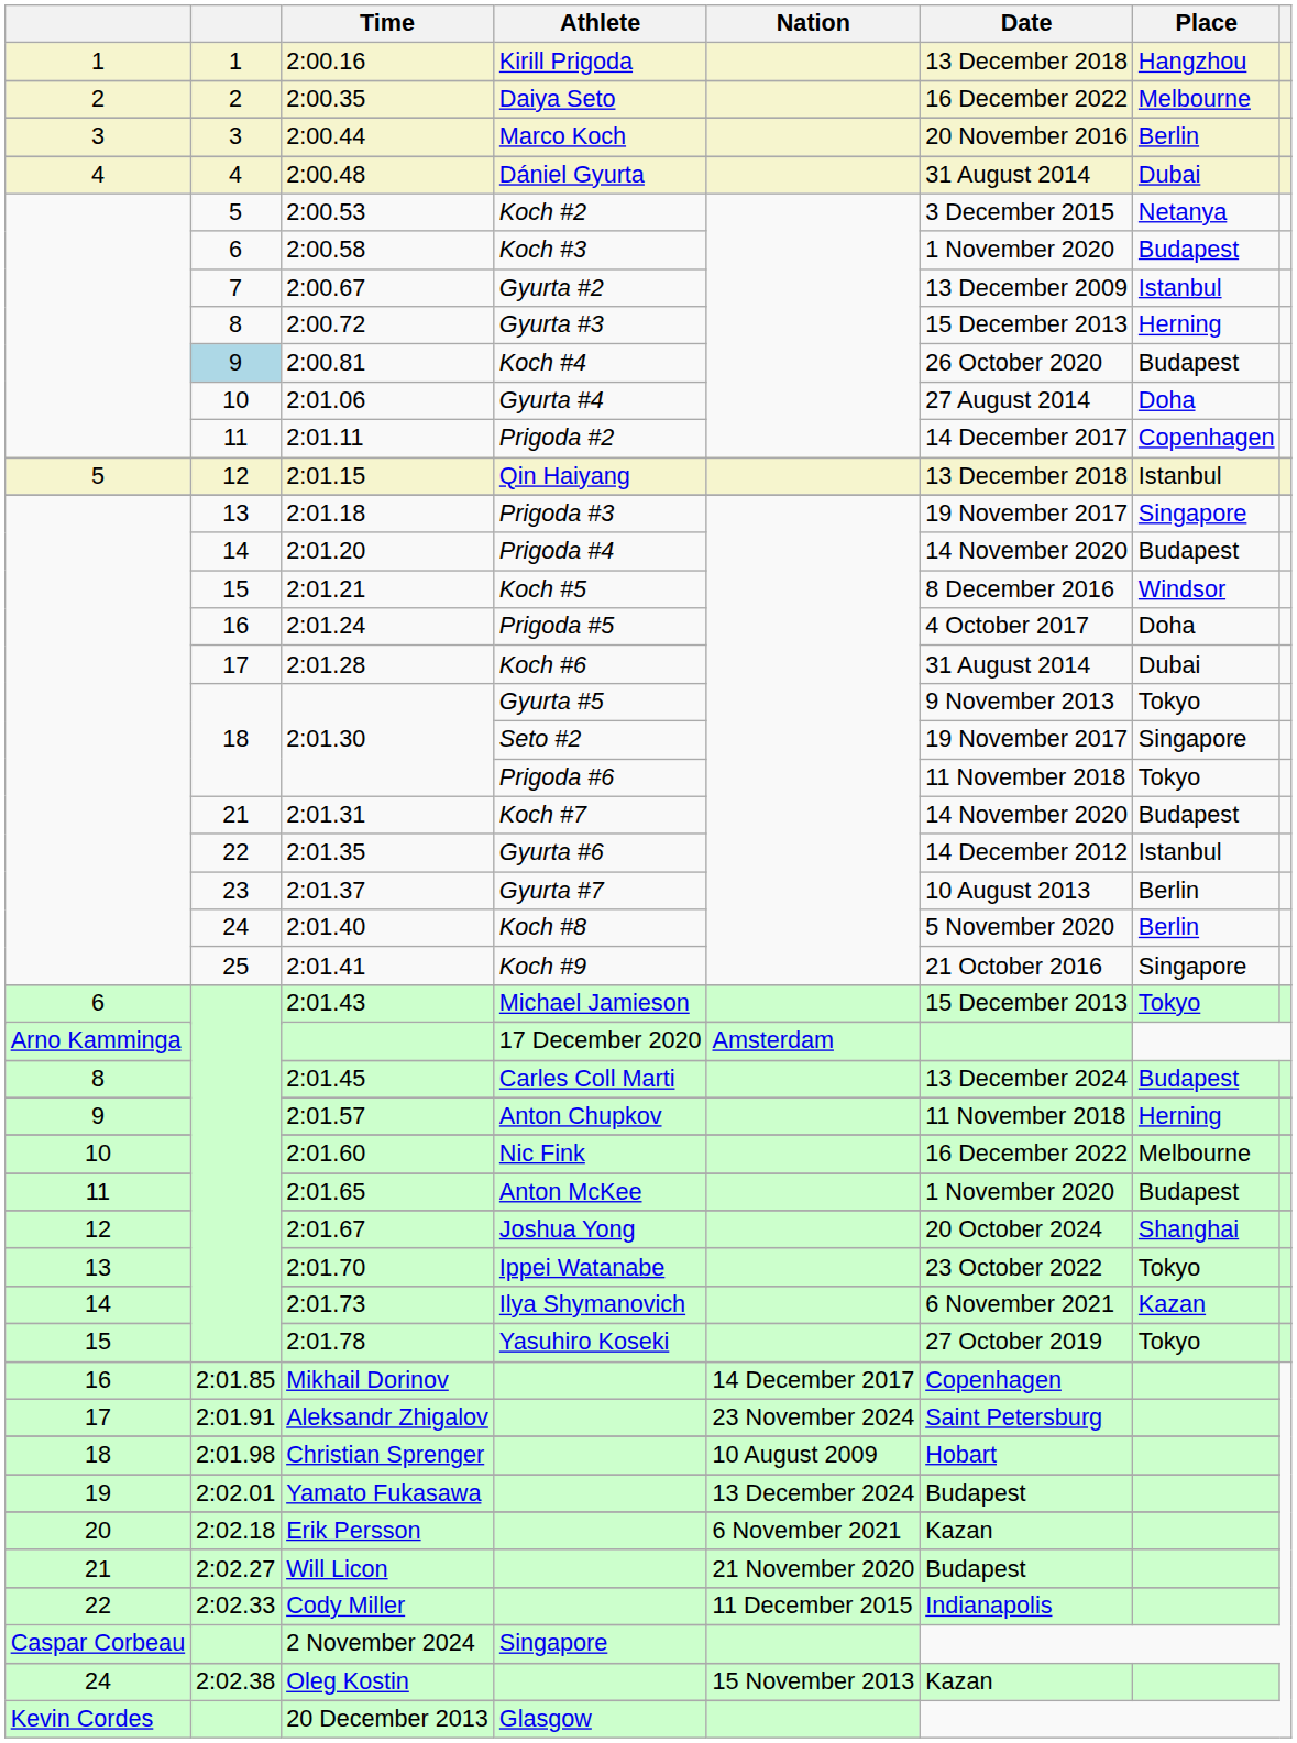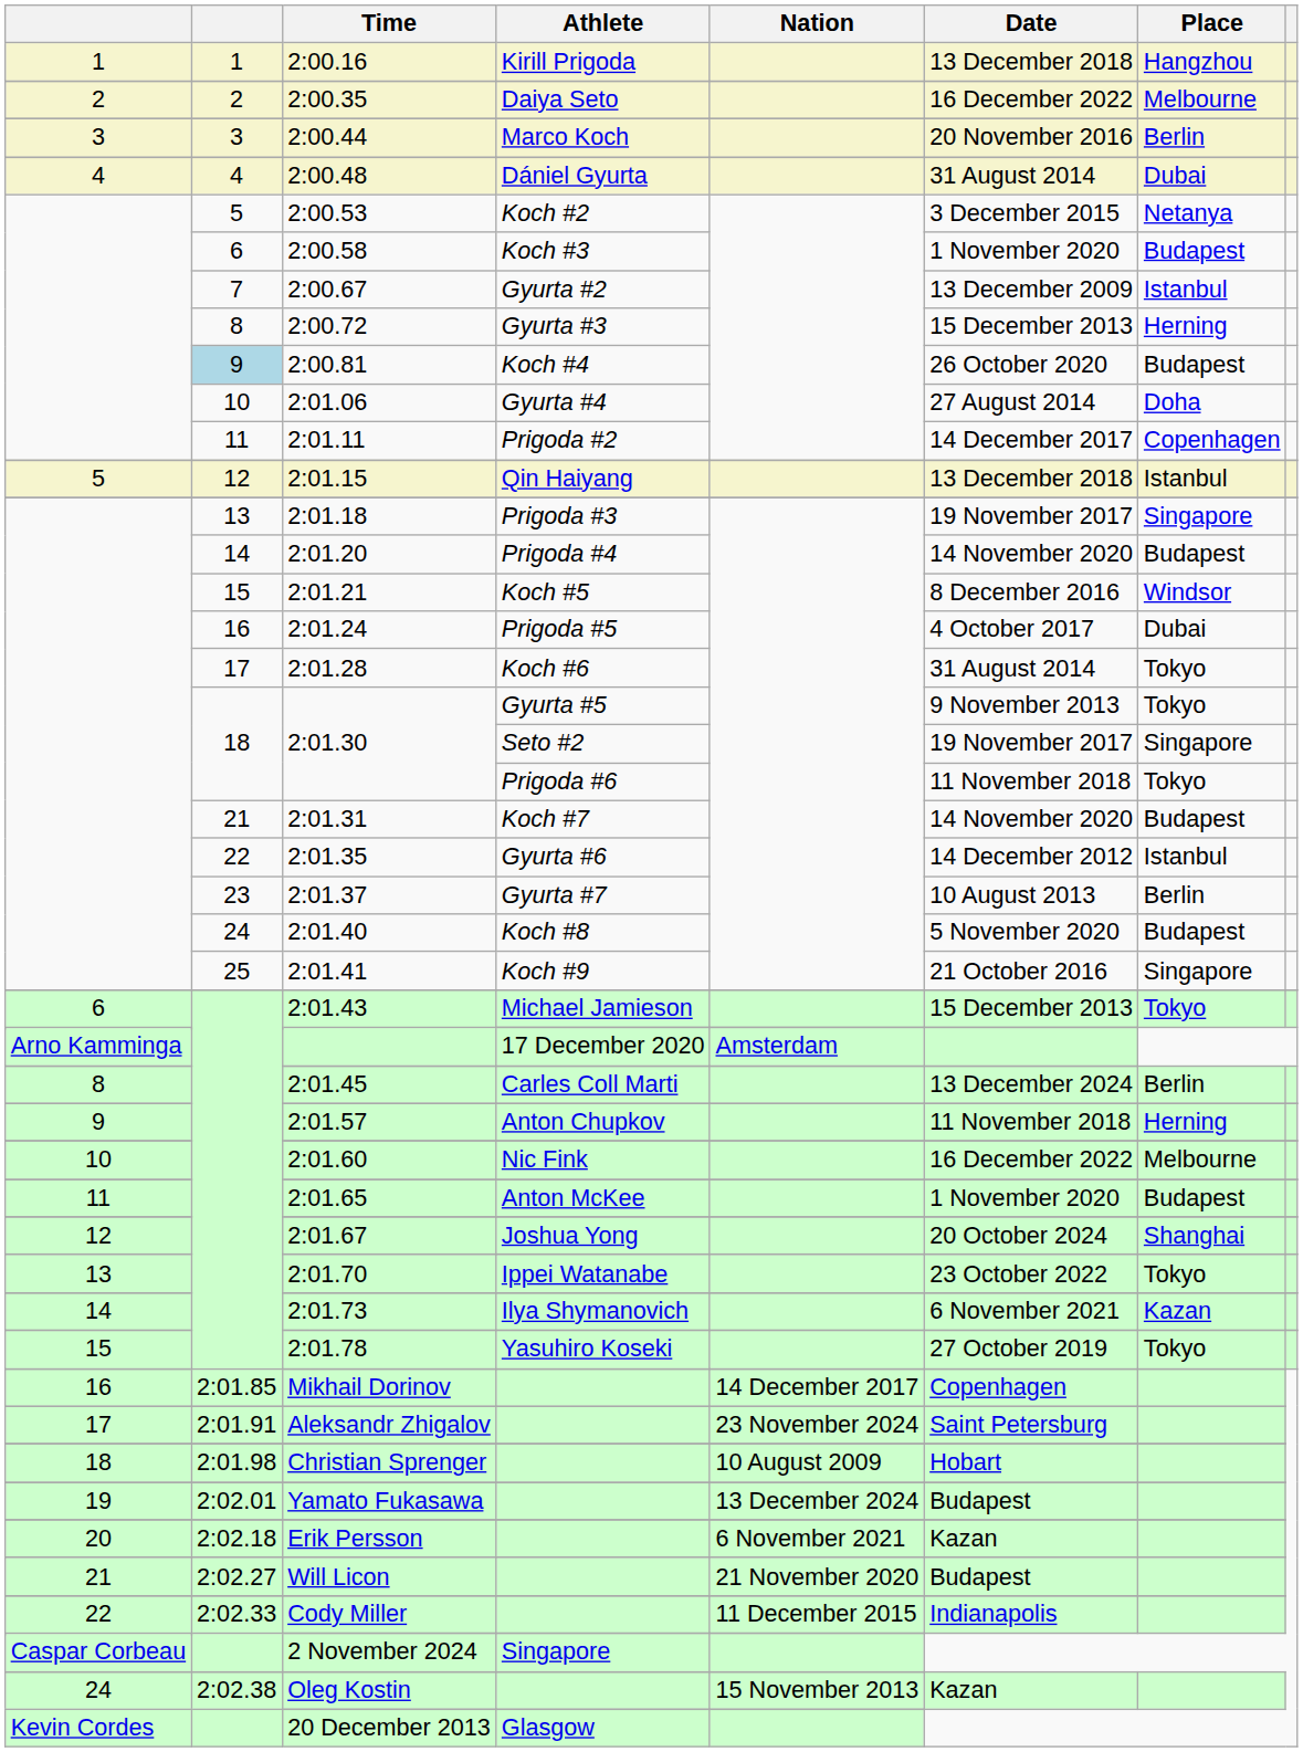 <table class="wikitable sortable">
 <tr>
 <th></th>
 <th></th>
 <th>Time</th>
 <th>Athlete</th>
 <th>Nation</th>
 <th>Date</th>
 <th>Place</th>
 <th class="unsortable"></th>
 </tr>
 <tr bgcolor=f6F5CE>
 <td align=center>1</td>
 <td align=center>1</td>
 <td>2:00.16</td>
 <td><a href='#'>Kirill Prigoda</a></td>
 <td></td>
 <td>13 December 2018</td>
 <td><a href='#'>Hangzhou</a></td>
 <td></td>
 </tr>
 <tr>
 </tr>
 <tr bgcolor=f6F5CE>
 <td align=center>2</td>
 <td align=center>2</td>
 <td>2:00.35</td>
 <td><a href='#'>Daiya Seto</a></td>
 <td></td>
 <td>16 December 2022</td>
 <td><a href='#'>Melbourne</a></td>
 <td></td>
 </tr>
 <tr>
 </tr>
 <tr bgcolor=f6F5CE>
 <td align=center>3</td>
 <td align=center>3</td>
 <td>2:00.44</td>
 <td><a href='#'>Marco Koch</a></td>
 <td></td>
 <td>20 November 2016</td>
 <td><a href='#'>Berlin</a></td>
 <td></td>
 </tr>
 <tr>
 </tr>
 <tr bgcolor=f6F5CE>
 <td align=center>4</td>
 <td align=center>4</td>
 <td>2:00.48</td>
 <td><a href='#'>Dániel Gyurta</a></td>
 <td></td>
 <td>31 August 2014</td>
 <td><a href='#'>Dubai</a></td>
 <td></td>
 </tr>
 <tr>
 <td rowspan="7"></td>
 <td align=center>5</td>
 <td>2:00.53</td>
 <td><em>Koch #2</em></td>
 <td rowspan="7"></td>
 <td>3 December 2015</td>
 <td><a href='#'>Netanya</a></td>
 <td></td>
 </tr>
 <tr>
 <td align=center>6</td>
 <td>2:00.58</td>
 <td><em>Koch #3</em></td>
 <td>1 November 2020</td>
 <td><a href='#'>Budapest</a></td>
 <td></td>
 </tr>
 <tr>
 <td align=center>7</td>
 <td>2:00.67</td>
 <td><em>Gyurta #2</em></td>
 <td>13 December 2009</td>
 <td><a href='#'>Istanbul</a></td>
 <td></td>
 </tr>
 <tr>
 <td align=center>8</td>
 <td>2:00.72</td>
 <td><em>Gyurta #3</em></td>
 <td>15 December 2013</td>
 <td><a href='#'>Herning</a></td>
 <td></td>
 </tr>
 <tr>
 <td align=center style="background: lightblue;">9</td>
 <td>2:00.81</td>
 <td><em>Koch #4</em></td>
 <td>26 October 2020</td>
 <td>Budapest</td>
 <td></td>
 </tr>
 <tr>
 <td align=center>10</td>
 <td>2:01.06</td>
 <td><em>Gyurta #4</em></td>
 <td>27 August 2014</td>
 <td><a href='#'>Doha</a></td>
 <td></td>
 </tr>
 <tr>
 <td align=center>11</td>
 <td>2:01.11</td>
 <td><em>Prigoda #2</em></td>
 <td>14 December 2017</td>
 <td><a href='#'>Copenhagen</a></td>
 <td></td>
 </tr>
 <tr>
 </tr>
 <tr bgcolor=f6F5CE>
 <td align=center>5</td>
 <td align=center>12</td>
 <td>2:01.15</td>
 <td><a href='#'>Qin Haiyang</a></td>
 <td></td>
 <td>13 December 2018</td>
 <td>Istanbul</td>
 <td></td>
 </tr>
 <tr>
 </tr>
 <tr>
 <td rowspan="13"></td>
 <td align=center>13</td>
 <td>2:01.18</td>
 <td><em>Prigoda #3</em></td>
 <td rowspan="13"></td>
 <td>19 November 2017</td>
 <td><a href='#'>Singapore</a></td>
 <td></td>
 </tr>
 <tr>
 <td align=center>14</td>
 <td>2:01.20</td>
 <td><em>Prigoda #4</em></td>
 <td>14 November 2020</td>
 <td>Budapest</td>
 <td></td>
 </tr>
 <tr>
 <td align=center>15</td>
 <td>2:01.21</td>
 <td><em>Koch #5</em></td>
 <td>8 December 2016</td>
 <td><a href='#'>Windsor</a></td>
 <td></td>
 </tr>
 <tr>
 <td align=center>16</td>
 <td>2:01.24</td>
 <td><em>Prigoda #5</em></td>
 <td>4 October 2017</td>
-<td>Doha</td>
+<td>Dubai</td>
 <td></td>
 </tr>
 <tr>
 <td align=center>17</td>
 <td>2:01.28</td>
 <td><em>Koch #6</em></td>
 <td>31 August 2014</td>
-<td>Dubai</td>
+<td>Tokyo</td>
 <td></td>
 </tr>
 <tr>
 <td rowspan="3" align=center>18</td>
 <td rowspan="3">2:01.30</td>
 <td><em>Gyurta #5</em></td>
 <td>9 November 2013</td>
 <td>Tokyo</td>
 <td></td>
 </tr>
 <tr>
 <td><em>Seto #2</em></td>
 <td>19 November 2017</td>
 <td>Singapore</td>
 <td></td>
 </tr>
 <tr>
 <td><em>Prigoda #6</em></td>
 <td>11 November 2018</td>
 <td>Tokyo</td>
 <td></td>
 </tr>
 <tr>
 <td align=center>21</td>
 <td>2:01.31</td>
 <td><em>Koch #7</em></td>
 <td>14 November 2020</td>
 <td>Budapest</td>
 <td></td>
 </tr>
 <tr>
 <td align=center>22</td>
 <td>2:01.35</td>
 <td><em>Gyurta #6</em></td>
 <td>14 December 2012</td>
 <td>Istanbul</td>
 <td></td>
 </tr>
 <tr>
 <td align=center>23</td>
 <td>2:01.37</td>
 <td><em>Gyurta #7</em></td>
 <td>10 August 2013</td>
 <td>Berlin</td>
 <td></td>
 </tr>
 <tr>
 <td align=center>24</td>
 <td>2:01.40</td>
 <td><em>Koch #8</em></td>
 <td>5 November 2020</td>
-<td><a href='#'>Berlin</a></td>
+<td>Budapest</td>
 <td></td>
 </tr>
 <tr>
 <td align=center>25</td>
 <td>2:01.41</td>
 <td><em>Koch #9</em></td>
 <td>21 October 2016</td>
 <td>Singapore</td>
 <td></td>
 </tr>
 <tr>
 </tr>
 <tr bgcolor=CCFFCC>
 <td rowspan="2" align=center>6</td>
 <td rowspan="20"></td>
 <td rowspan="2">2:01.43</td>
 <td><a href='#'>Michael Jamieson</a></td>
 <td></td>
 <td>15 December 2013</td>
 <td><a href='#'>Tokyo</a></td>
 <td></td>
 </tr>
 <tr>
 </tr>
 <tr bgcolor=CCFFCC>
 <td><a href='#'>Arno Kamminga</a></td>
 <td></td>
 <td>17 December 2020</td>
 <td><a href='#'>Amsterdam</a></td>
 <td></td>
 </tr>
 <tr>
 </tr>
 <tr bgcolor=CCFFCC>
 <td align=center>8</td>
 <td>2:01.45</td>
 <td><a href='#'>Carles Coll Marti</a></td>
 <td></td>
 <td>13 December 2024</td>
-<td><a href='#'>Budapest</a></td>
+<td>Berlin</td>
 <td></td>
 </tr>
 <tr>
 </tr>
 <tr bgcolor=CCFFCC>
 <td align=center>9</td>
 <td>2:01.57</td>
 <td><a href='#'>Anton Chupkov</a></td>
 <td></td>
 <td>11 November 2018</td>
 <td><a href='#'>Herning</a></td>
 <td></td>
 </tr>
 <tr>
 </tr>
 <tr bgcolor=CCFFCC>
 <td align=center>10</td>
 <td>2:01.60</td>
 <td><a href='#'>Nic Fink</a></td>
 <td></td>
 <td>16 December 2022</td>
 <td>Melbourne</td>
 <td></td>
 </tr>
 <tr>
 </tr>
 <tr bgcolor=CCFFCC>
 <td align=center>11</td>
 <td>2:01.65</td>
 <td><a href='#'>Anton McKee</a></td>
 <td></td>
 <td>1 November 2020</td>
 <td>Budapest</td>
 <td></td>
 </tr>
 <tr>
 </tr>
 <tr bgcolor=CCFFCC>
 <td align=center>12</td>
 <td>2:01.67</td>
 <td><a href='#'>Joshua Yong</a></td>
 <td></td>
 <td>20 October 2024</td>
 <td><a href='#'>Shanghai</a></td>
 <td></td>
 </tr>
 <tr>
 </tr>
 <tr bgcolor=CCFFCC>
 <td align=center>13</td>
 <td>2:01.70</td>
 <td><a href='#'>Ippei Watanabe</a></td>
 <td></td>
 <td>23 October 2022</td>
 <td>Tokyo</td>
 <td></td>
 </tr>
 <tr>
 </tr>
 <tr bgcolor=CCFFCC>
 <td align=center>14</td>
 <td>2:01.73</td>
 <td><a href='#'>Ilya Shymanovich</a></td>
 <td></td>
 <td>6 November 2021</td>
 <td><a href='#'>Kazan</a></td>
 <td></td>
 </tr>
 <tr>
 </tr>
 <tr bgcolor=CCFFCC>
 <td align=center>15</td>
 <td>2:01.78</td>
 <td><a href='#'>Yasuhiro Koseki</a></td>
 <td></td>
 <td>27 October 2019</td>
 <td>Tokyo</td>
 <td></td>
 </tr>
 <tr>
 </tr>
 <tr bgcolor=CCFFCC>
 <td align=center>16</td>
 <td>2:01.85</td>
 <td><a href='#'>Mikhail Dorinov</a></td>
 <td></td>
 <td>14 December 2017</td>
 <td><a href='#'>Copenhagen</a></td>
 <td></td>
 </tr>
 <tr>
 </tr>
 <tr bgcolor=CCFFCC>
 <td align=center>17</td>
 <td>2:01.91</td>
 <td><a href='#'>Aleksandr Zhigalov</a></td>
 <td></td>
 <td>23 November 2024</td>
 <td><a href='#'>Saint Petersburg</a></td>
 <td></td>
 </tr>
 <tr>
 </tr>
 <tr bgcolor=CCFFCC>
 <td align=center>18</td>
 <td>2:01.98</td>
 <td><a href='#'>Christian Sprenger</a></td>
 <td></td>
 <td>10 August 2009</td>
 <td><a href='#'>Hobart</a></td>
 <td></td>
 </tr>
 <tr>
 </tr>
 <tr bgcolor=CCFFCC>
 <td align=center>19</td>
 <td>2:02.01</td>
 <td><a href='#'>Yamato Fukasawa</a></td>
 <td></td>
 <td>13 December 2024</td>
 <td>Budapest</td>
 <td></td>
 </tr>
 <tr>
 </tr>
 <tr bgcolor=CCFFCC>
 <td align=center>20</td>
 <td>2:02.18</td>
 <td><a href='#'>Erik Persson</a></td>
 <td></td>
 <td>6 November 2021</td>
 <td>Kazan</td>
 <td></td>
 </tr>
 <tr>
 </tr>
 <tr bgcolor=CCFFCC>
 <td align=center>21</td>
 <td>2:02.27</td>
 <td><a href='#'>Will Licon</a></td>
 <td></td>
 <td>21 November 2020</td>
 <td>Budapest</td>
 <td></td>
 </tr>
 <tr>
 </tr>
 <tr bgcolor=CCFFCC>
 <td rowspan="2" align=center>22</td>
 <td rowspan="2">2:02.33</td>
 <td><a href='#'>Cody Miller</a></td>
 <td></td>
 <td>11 December 2015</td>
 <td><a href='#'>Indianapolis</a></td>
 <td></td>
 </tr>
 <tr>
 </tr>
 <tr bgcolor=CCFFCC>
 <td><a href='#'>Caspar Corbeau</a></td>
 <td></td>
 <td>2 November 2024</td>
 <td><a href='#'>Singapore</a></td>
 <td></td>
 </tr>
 <tr>
 </tr>
 <tr bgcolor=CCFFCC>
 <td rowspan="2" align=center>24</td>
 <td rowspan="2">2:02.38</td>
 <td><a href='#'>Oleg Kostin</a></td>
 <td></td>
 <td>15 November 2013</td>
 <td>Kazan</td>
 <td></td>
 </tr>
 <tr>
 </tr>
 <tr bgcolor=CCFFCC>
 <td><a href='#'>Kevin Cordes</a></td>
 <td></td>
 <td>20 December 2013</td>
 <td><a href='#'>Glasgow</a></td>
 <td></td>
 </tr>
 </table>
